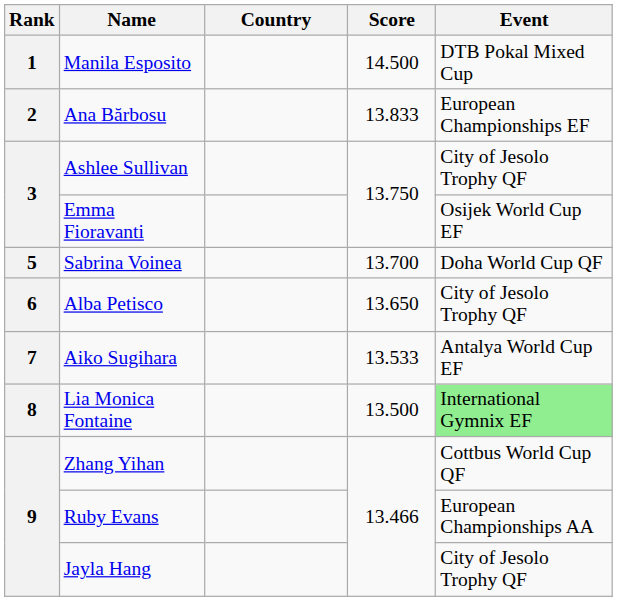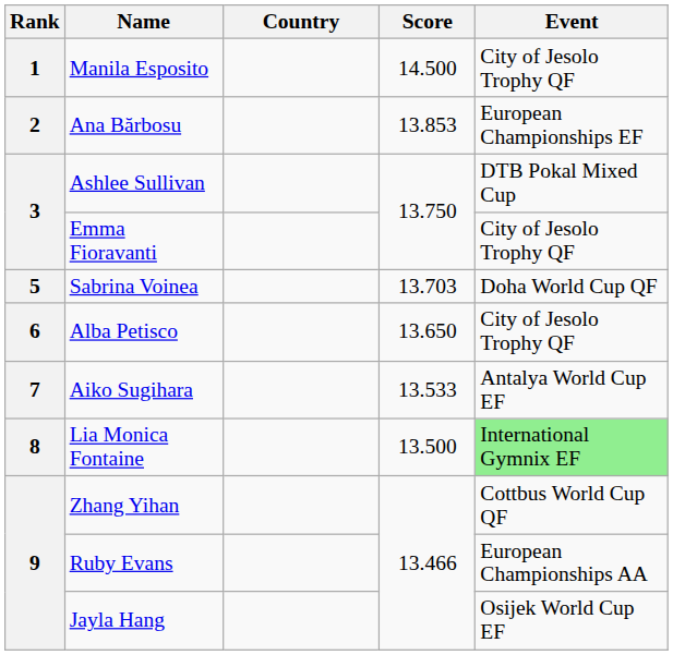 <table class="wikitable sortable" style="width:80%;">
 <tr>
 <th style="text-align:center; width:5%;">Rank</th>
 <th style="text-align:center; width:25%;">Name</th>
 <th style="text-align:center; width:25%;">Country</th>
 <th style="text-align:center; width:15%;">Score</th>
 <th style="text-align:center; width:30%;">Event</th>
 </tr>
 <tr>
 <th>1</th>
 <td><a href='#'>Manila Esposito</a></td>
 <td></td>
 <td align="center">14.500</td>
-<td>DTB Pokal Mixed Cup</td>
+<td>City of Jesolo Trophy QF</td>
 </tr>
 <tr>
 <th>2</th>
 <td><a href='#'>Ana Bărbosu</a></td>
 <td></td>
-<td align="center">13.833</td>
+<td align="center">13.853</td>
 <td>European Championships EF</td>
 </tr>
 <tr>
 <th rowspan=2>3</th>
 <td><a href='#'>Ashlee Sullivan</a></td>
 <td></td>
 <td rowspan=2 align="center">13.750</td>
-<td>City of Jesolo Trophy QF</td>
+<td>DTB Pokal Mixed Cup</td>
 </tr>
 <tr>
 <td><a href='#'>Emma Fioravanti</a></td>
 <td></td>
-<td>Osijek World Cup EF</td>
+<td>City of Jesolo Trophy QF</td>
 </tr>
 <tr>
 <th>5</th>
 <td><a href='#'>Sabrina Voinea</a></td>
 <td></td>
-<td align="center">13.700</td>
+<td align="center">13.703</td>
 <td>Doha World Cup QF</td>
 </tr>
 <tr>
 <th>6</th>
 <td><a href='#'>Alba Petisco</a></td>
 <td></td>
 <td align="center">13.650</td>
 <td>City of Jesolo Trophy QF</td>
 </tr>
 <tr>
 <th>7</th>
 <td><a href='#'>Aiko Sugihara</a></td>
 <td></td>
 <td align="center">13.533</td>
 <td>Antalya World Cup EF</td>
 </tr>
 <tr>
 <th>8</th>
 <td><a href='#'>Lia Monica Fontaine</a></td>
 <td></td>
 <td align="center">13.500</td>
 <td style="background: lightgreen;">International Gymnix EF</td>
 </tr>
 <tr>
 <th rowspan=3>9</th>
 <td><a href='#'>Zhang Yihan</a></td>
 <td></td>
 <td rowspan=3 align="center">13.466</td>
 <td>Cottbus World Cup QF</td>
 </tr>
 <tr>
 <td><a href='#'>Ruby Evans</a></td>
 <td></td>
 <td>European Championships AA</td>
 </tr>
 <tr>
 <td><a href='#'>Jayla Hang</a></td>
 <td></td>
-<td>City of Jesolo Trophy QF</td>
+<td>Osijek World Cup EF</td>
 </tr>
 </table>
